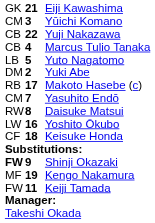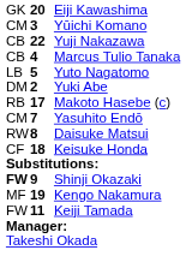 <table cellspacing="0" cellpadding="0" style="font-size:90%; margin:auto;">
 <tr>
 <th width=25></th>
 <th width=25></th>
 </tr>
 <tr>
 <td>GK</td>
-<td><strong>21</strong></td>
+<td><strong>20</strong></td>
 <td><a href='#'>Eiji Kawashima</a></td>
 </tr>
 <tr>
 <td>CM</td>
 <td><strong>3</strong></td>
 <td><a href='#'>Yūichi Komano</a></td>
 </tr>
 <tr>
 <td>CB</td>
 <td><strong>22</strong></td>
 <td><a href='#'>Yuji Nakazawa</a></td>
 </tr>
 <tr>
 <td>CB</td>
 <td><strong>4</strong></td>
 <td><a href='#'>Marcus Tulio Tanaka</a></td>
 </tr>
 <tr>
 <td>LB</td>
 <td><strong>5</strong></td>
 <td><a href='#'>Yuto Nagatomo</a></td>
 <td></td>
 </tr>
 <tr>
 <td>DM</td>
 <td><strong>2</strong></td>
 <td><a href='#'>Yuki Abe</a></td>
 <td></td>
 <td></td>
 </tr>
 <tr>
 <td>RB</td>
 <td><strong>17</strong></td>
 <td><a href='#'>Makoto Hasebe</a> (<a href='#'>c</a>)</td>
 </tr>
 <tr>
 <td>CM</td>
 <td><strong>7</strong></td>
 <td><a href='#'>Yasuhito Endō</a></td>
 <td></td>
 </tr>
 <tr>
 <td>RW</td>
 <td><strong>8</strong></td>
 <td><a href='#'>Daisuke Matsui</a></td>
 <td></td>
 <td></td>
 </tr>
 <tr>
-<td>LW</td>
-<td><strong>16</strong></td>
-<td><a href='#'>Yoshito Ōkubo</a></td>
-<td></td>
-<td></td>
-</tr>
-<tr>
 <td>CF</td>
 <td><strong>18</strong></td>
 <td><a href='#'>Keisuke Honda</a></td>
 <td></td>
 </tr>
 <tr>
 <td colspan=3><strong>Substitutions:</strong></td>
 </tr>
 <tr>
 <td><strong>FW</strong></td>
 <td><strong>9</strong></td>
 <td><a href='#'>Shinji Okazaki</a></td>
 <td></td>
 <td></td>
 </tr>
 <tr>
 <td>MF</td>
 <td><strong>19</strong></td>
 <td><a href='#'>Kengo Nakamura</a></td>
 <td></td>
 <td></td>
 </tr>
 <tr>
 <td>FW</td>
 <td><strong>11</strong></td>
 <td><a href='#'>Keiji Tamada</a></td>
 <td></td>
 <td></td>
 </tr>
 <tr>
 <td colspan=3><strong>Manager:</strong></td>
 </tr>
 <tr>
 <td colspan=3><a href='#'>Takeshi Okada</a></td>
 </tr>
 </table>
